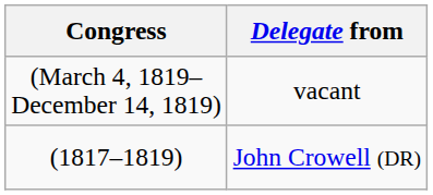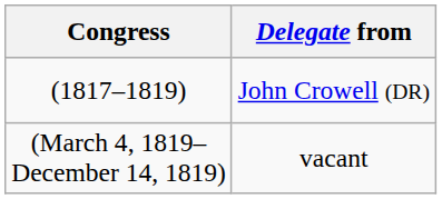 <table class=wikitable>
 <tr style="height:2em">
 <th>Congress</th>
 <th><em><a href='#'>Delegate</a></em> from<br></th>
 </tr>
+<tr style="height:2.5em" align=center>
+<td><strong></strong> (1817–1819)</td>
+<td><a href='#'>John Crowell</a> <small>(DR)</small></td>
+</tr>
 <tr style="height:2em" align=center>
 <td><strong></strong> (March 4, 1819–<br>December 14, 1819)</td>
 <td>vacant</td>
 </tr>
-<tr style="height:2.5em" align=center>
-<td><strong></strong> (1817–1819)</td>
-<td><a href='#'>John Crowell</a> <small>(DR)</small></td>
-</tr>
 </table>
